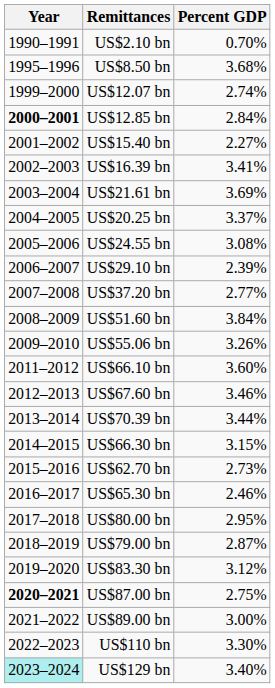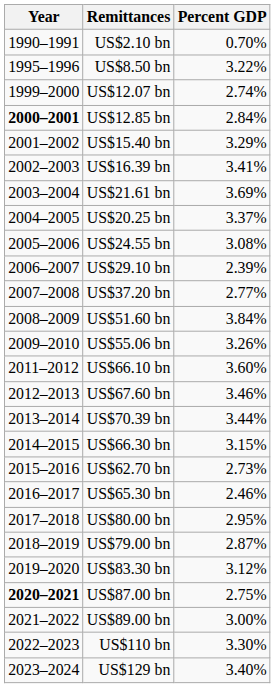 <table class="wikitable sortable" border="1">
 <tr>
 <th>Year</th>
 <th data-sort-type="numeric">Remittances</th>
 <th>Percent GDP</th>
 </tr>
 <tr>
 <td>1990–1991</td>
 <td align="right">US$2.10 bn</td>
 <td align="right">0.70%</td>
 </tr>
 <tr>
 <td>1995–1996</td>
 <td align="right">US$8.50 bn</td>
-<td align="right">3.68%</td>
+<td align="right">3.22%</td>
 </tr>
 <tr>
 <td>1999–2000</td>
 <td align="right">US$12.07 bn</td>
 <td align="right">2.74%</td>
 </tr>
 <tr>
 <td><strong>2000–2001</strong></td>
 <td align="right">US$12.85 bn</td>
 <td align="right">2.84%</td>
 </tr>
 <tr>
 <td>2001–2002</td>
 <td align="right">US$15.40 bn</td>
-<td align="right">2.27%</td>
+<td align="right">3.29%</td>
 </tr>
 <tr>
 <td>2002–2003</td>
 <td align="right">US$16.39 bn</td>
 <td align="right">3.41%</td>
 </tr>
 <tr>
 <td>2003–2004</td>
 <td align="right">US$21.61 bn</td>
 <td align="right">3.69%</td>
 </tr>
 <tr>
 <td>2004–2005</td>
 <td align="right">US$20.25 bn</td>
 <td align="right">3.37%</td>
 </tr>
 <tr>
 <td>2005–2006</td>
 <td align="right">US$24.55 bn</td>
 <td align="right">3.08%</td>
 </tr>
 <tr>
 <td>2006–2007</td>
 <td align="right">US$29.10 bn</td>
 <td align="right">2.39%</td>
 </tr>
 <tr>
 <td>2007–2008</td>
 <td align="right">US$37.20 bn</td>
 <td align="right">2.77%</td>
 </tr>
 <tr>
 <td>2008–2009</td>
 <td align="right">US$51.60 bn</td>
 <td align="right">3.84%</td>
 </tr>
 <tr>
 <td>2009–2010</td>
 <td align="right">US$55.06 bn</td>
 <td align="right">3.26%</td>
 </tr>
 <tr>
 <td>2011–2012</td>
 <td align="right">US$66.10 bn</td>
 <td align="right">3.60%</td>
 </tr>
 <tr>
 <td>2012–2013</td>
 <td align="right">US$67.60 bn</td>
 <td align="right">3.46%</td>
 </tr>
 <tr>
 <td>2013–2014</td>
 <td align="right">US$70.39 bn</td>
 <td align="right">3.44%</td>
 </tr>
 <tr>
 <td>2014–2015</td>
 <td align="right">US$66.30 bn</td>
 <td align="right">3.15%</td>
 </tr>
 <tr>
 <td>2015–2016</td>
 <td align="right">US$62.70 bn</td>
 <td align="right">2.73%</td>
 </tr>
 <tr>
 <td>2016–2017</td>
 <td align="right">US$65.30 bn</td>
 <td align="right">2.46%</td>
 </tr>
 <tr>
 <td>2017–2018</td>
 <td align="right">US$80.00 bn</td>
 <td align="right">2.95%</td>
 </tr>
 <tr>
 <td>2018–2019</td>
 <td align="right">US$79.00 bn</td>
 <td align="right">2.87%</td>
 </tr>
 <tr>
 <td>2019–2020</td>
 <td align="right">US$83.30 bn</td>
 <td align="right">3.12%</td>
 </tr>
 <tr>
 <td><strong>2020–2021</strong></td>
 <td align="right">US$87.00 bn</td>
 <td align="right">2.75%</td>
 </tr>
 <tr>
 <td>2021–2022</td>
 <td align="right">US$89.00 bn</td>
 <td align="right">3.00%</td>
 </tr>
 <tr>
 <td>2022–2023</td>
 <td align="right">US$110 bn</td>
 <td align="right">3.30%</td>
 </tr>
 <tr>
-<td style="background: paleturquoise;">2023–2024</td>
+<td>2023–2024</td>
 <td align="right">US$129 bn</td>
 <td align="right">3.40%</td>
 </tr>
 </table>
